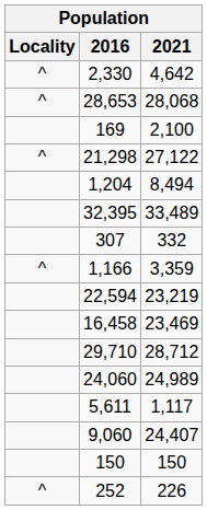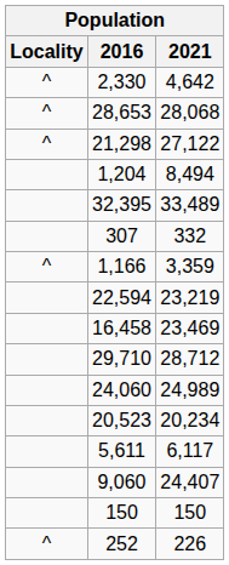 <table class="wikitable sortable" style="text-align:center;">
 <tr>
 <th colspan="3" style="text-align:center;  font-weight:bold">Population</th>
 </tr>
 <tr>
 <th style="text-align:center; background:  font-weight:bold">Locality</th>
 <th style="text-align:center; background:  font-weight:bold"><strong>2016</strong></th>
 <th style="text-align:center; background:  font-weight:bold"><strong>2021</strong></th>
 </tr>
 <tr>
 <td>^</td>
 <td>2,330</td>
 <td>4,642</td>
 </tr>
 <tr>
 <td>^</td>
 <td>28,653</td>
 <td>28,068</td>
-</tr>
-<tr>
-<td></td>
-<td>169</td>
-<td>2,100</td>
 </tr>
 <tr>
 <td>^</td>
 <td>21,298</td>
 <td>27,122</td>
 </tr>
 <tr>
 <td></td>
 <td>1,204</td>
 <td>8,494</td>
 </tr>
 <tr>
 <td></td>
 <td>32,395</td>
 <td>33,489</td>
 </tr>
 <tr>
 <td></td>
 <td>307</td>
 <td>332</td>
 </tr>
 <tr>
 <td>^</td>
 <td>1,166</td>
 <td>3,359</td>
 </tr>
 <tr>
 <td></td>
 <td>22,594</td>
 <td>23,219</td>
 </tr>
 <tr>
 <td></td>
 <td>16,458</td>
 <td>23,469</td>
 </tr>
 <tr>
 <td></td>
 <td>29,710</td>
 <td>28,712</td>
 </tr>
 <tr>
 <td></td>
 <td>24,060</td>
 <td>24,989</td>
 </tr>
 <tr>
 <td></td>
+<td>20,523</td>
+<td>20,234</td>
+</tr>
+<tr>
+<td></td>
 <td>5,611</td>
-<td>1,117</td>
+<td>6,117</td>
 </tr>
 <tr>
 <td></td>
 <td>9,060</td>
 <td>24,407</td>
 </tr>
 <tr>
 <td></td>
 <td>150</td>
 <td>150</td>
 </tr>
 <tr>
 <td>^</td>
 <td>252</td>
 <td>226</td>
 </tr>
 </table>
